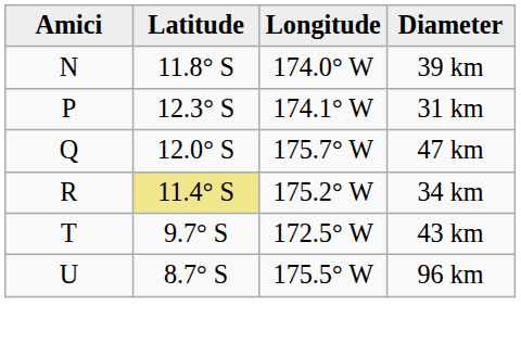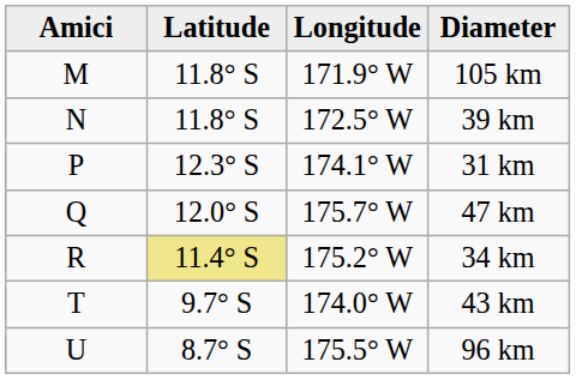 <table class="wikitable">
 <tr>
 <th width="25%" style="background:#eeeeee;">Amici</th>
 <th width="25%" style="background:#eeeeee;">Latitude</th>
 <th width="25%" style="background:#eeeeee;">Longitude</th>
 <th width="25%" style="background:#eeeeee;">Diameter</th>
 </tr>
 <tr>
+<td align="center">M</td>
+<td align="center">11.8° S</td>
+<td align="center">171.9° W</td>
+<td align="center">105 km</td>
+</tr>
+<tr>
 <td align="center">N</td>
 <td align="center">11.8° S</td>
-<td align="center">174.0° W</td>
+<td align="center">172.5° W</td>
 <td align="center">39 km</td>
 </tr>
 <tr>
 <td align="center">P</td>
 <td align="center">12.3° S</td>
 <td align="center">174.1° W</td>
 <td align="center">31 km</td>
 </tr>
 <tr>
 <td align="center">Q</td>
 <td align="center">12.0° S</td>
 <td align="center">175.7° W</td>
 <td align="center">47 km</td>
 </tr>
 <tr>
 <td align="center">R</td>
 <td align="center" style="background: khaki;">11.4° S</td>
 <td align="center">175.2° W</td>
 <td align="center">34 km</td>
 </tr>
 <tr>
 <td align="center">T</td>
 <td align="center">9.7° S</td>
-<td align="center">172.5° W</td>
+<td align="center">174.0° W</td>
 <td align="center">43 km</td>
 </tr>
 <tr>
 <td align="center">U</td>
 <td align="center">8.7° S</td>
 <td align="center">175.5° W</td>
 <td align="center">96 km</td>
 </tr>
 </table>
